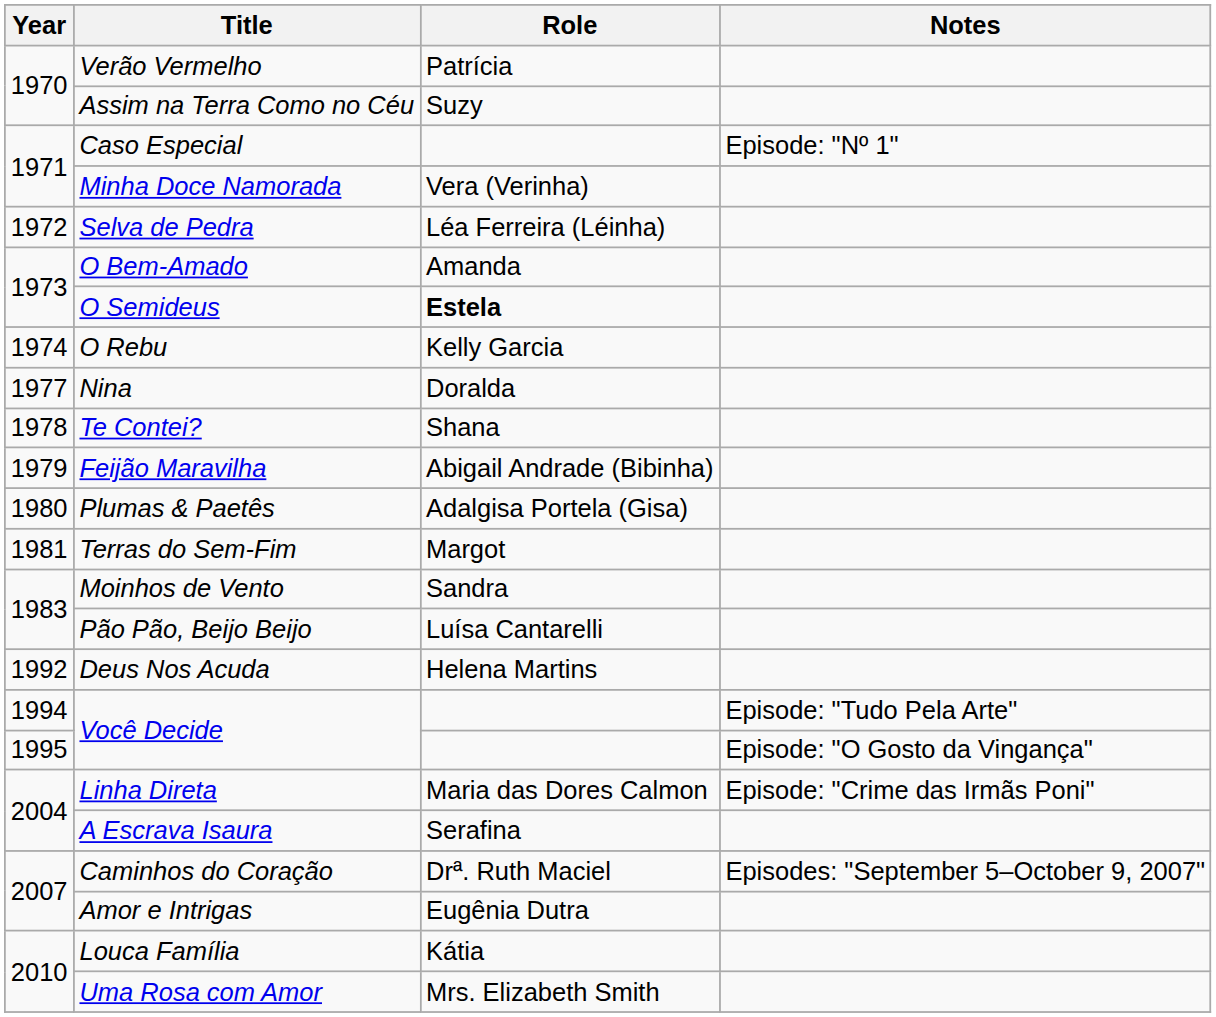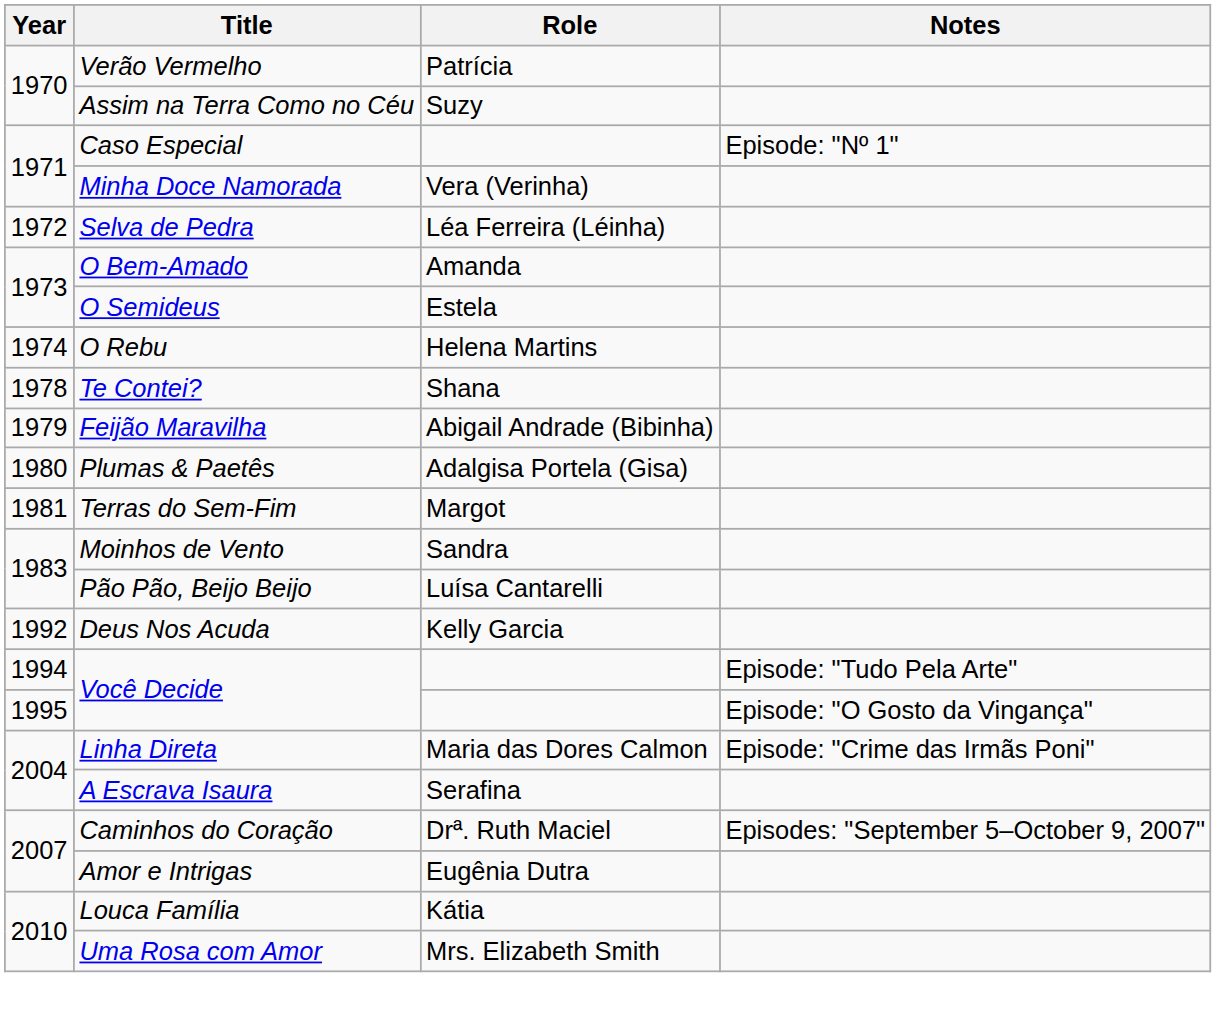 <table class="wikitable" style="font-size: 90%;">
 <tr>
 <th>Year</th>
 <th>Title</th>
 <th>Role</th>
 <th>Notes</th>
 </tr>
 <tr>
 <td rowspan=2>1970</td>
 <td><em>Verão Vermelho</em></td>
 <td>Patrícia</td>
 <td></td>
 </tr>
 <tr>
 <td><em>Assim na Terra Como no Céu</em></td>
 <td>Suzy</td>
 <td></td>
 </tr>
 <tr>
 <td rowspan="2">1971</td>
 <td><em>Caso Especial</em></td>
 <td></td>
 <td>Episode: "Nº 1"</td>
 </tr>
 <tr>
 <td><em><a href='#'>Minha Doce Namorada</a></em></td>
 <td>Vera (Verinha)</td>
 <td></td>
 </tr>
 <tr>
 <td>1972</td>
 <td><em><a href='#'>Selva de Pedra</a></em></td>
 <td>Léa Ferreira (Léinha)</td>
 <td></td>
 </tr>
 <tr>
 <td rowspan=2>1973</td>
 <td><em><a href='#'>O Bem-Amado</a></em></td>
 <td>Amanda</td>
 <td></td>
 </tr>
 <tr>
 <td><em><a href='#'>O Semideus</a></em></td>
-<td><strong>Estela</strong></td>
+<td>Estela</td>
 <td></td>
 </tr>
 <tr>
 <td>1974</td>
 <td><em>O Rebu</em></td>
-<td>Kelly Garcia</td>
-<td></td>
-</tr>
-<tr>
-<td>1977</td>
-<td><em>Nina</em></td>
-<td>Doralda</td>
+<td>Helena Martins</td>
 <td></td>
 </tr>
 <tr>
 <td>1978</td>
 <td><em><a href='#'>Te Contei?</a></em></td>
 <td>Shana</td>
 <td></td>
 </tr>
 <tr>
 <td>1979</td>
 <td><em><a href='#'>Feijão Maravilha</a></em></td>
 <td>Abigail Andrade (Bibinha)</td>
 <td></td>
 </tr>
 <tr>
 <td>1980</td>
 <td><em>Plumas & Paetês</em></td>
 <td>Adalgisa Portela (Gisa)</td>
 <td></td>
 </tr>
 <tr>
 <td>1981</td>
 <td><em>Terras do Sem-Fim</em></td>
 <td>Margot</td>
 <td></td>
 </tr>
 <tr>
 <td rowspan=2>1983</td>
 <td><em>Moinhos de Vento</em></td>
 <td>Sandra</td>
 <td></td>
 </tr>
 <tr>
 <td><em>Pão Pão, Beijo Beijo</em></td>
 <td>Luísa Cantarelli</td>
 <td></td>
 </tr>
 <tr>
 <td>1992</td>
 <td><em>Deus Nos Acuda</em></td>
-<td>Helena Martins</td>
+<td>Kelly Garcia</td>
 <td></td>
 </tr>
 <tr>
 <td>1994</td>
 <td rowspan="2"><em><a href='#'>Você Decide</a></em></td>
 <td></td>
 <td>Episode: "Tudo Pela Arte"</td>
 </tr>
 <tr>
 <td>1995</td>
 <td></td>
 <td>Episode: "O Gosto da Vingança"</td>
 </tr>
 <tr>
 <td rowspan="2">2004</td>
 <td><em><a href='#'>Linha Direta</a></em></td>
 <td>Maria das Dores Calmon</td>
 <td>Episode: "Crime das Irmãs Poni"</td>
 </tr>
 <tr>
 <td><em><a href='#'>A Escrava Isaura</a></em></td>
 <td>Serafina</td>
 <td></td>
 </tr>
 <tr>
 <td rowspan="2">2007</td>
 <td><em>Caminhos do Coração</em></td>
 <td>Drª. Ruth Maciel</td>
 <td>Episodes: "September 5–October 9, 2007"</td>
 </tr>
 <tr>
 <td><em>Amor e Intrigas</em></td>
 <td>Eugênia Dutra</td>
 <td></td>
 </tr>
 <tr>
 <td rowspan="2">2010</td>
 <td><em>Louca Família</em></td>
 <td>Kátia</td>
 <td></td>
 </tr>
 <tr>
 <td><em><a href='#'>Uma Rosa com Amor</a></em></td>
 <td>Mrs. Elizabeth Smith</td>
 <td></td>
 </tr>
 </table>
